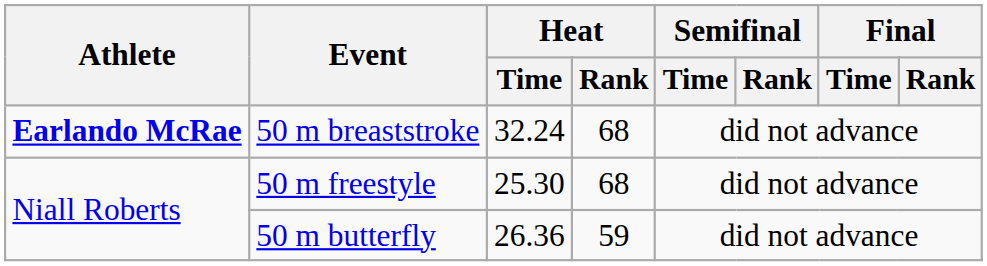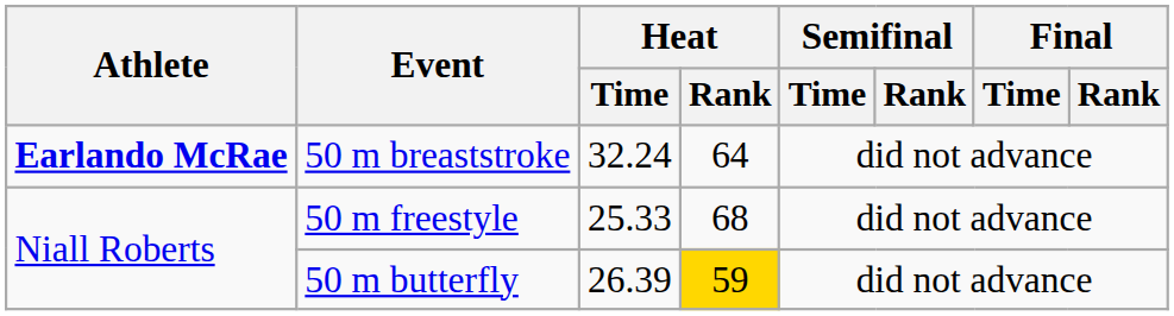 <table class=wikitable style="font-size:90%">
 <tr>
 <th rowspan="2">Athlete</th>
 <th rowspan="2">Event</th>
 <th colspan="2">Heat</th>
 <th colspan="2">Semifinal</th>
 <th colspan="2">Final</th>
 </tr>
 <tr style="font-size:95%">
 <th>Time</th>
 <th>Rank</th>
 <th>Time</th>
 <th>Rank</th>
 <th>Time</th>
 <th>Rank</th>
 </tr>
 <tr align=center>
 <td align=left><strong><a href='#'>Earlando McRae</a></strong></td>
 <td align=left><a href='#'>50 m breaststroke</a></td>
 <td>32.24</td>
-<td>68</td>
+<td>64</td>
 <td colspan=4>did not advance</td>
 </tr>
 <tr align=center>
 <td align=left rowspan=2><a href='#'>Niall Roberts</a></td>
 <td align=left><a href='#'>50 m freestyle</a></td>
-<td>25.30</td>
+<td>25.33</td>
 <td>68</td>
 <td colspan=4>did not advance</td>
 </tr>
 <tr align=center>
 <td align=left><a href='#'>50 m butterfly</a></td>
-<td>26.36</td>
-<td>59</td>
+<td>26.39</td>
+<td style="background: gold;">59</td>
 <td colspan=4>did not advance</td>
 </tr>
 </table>
